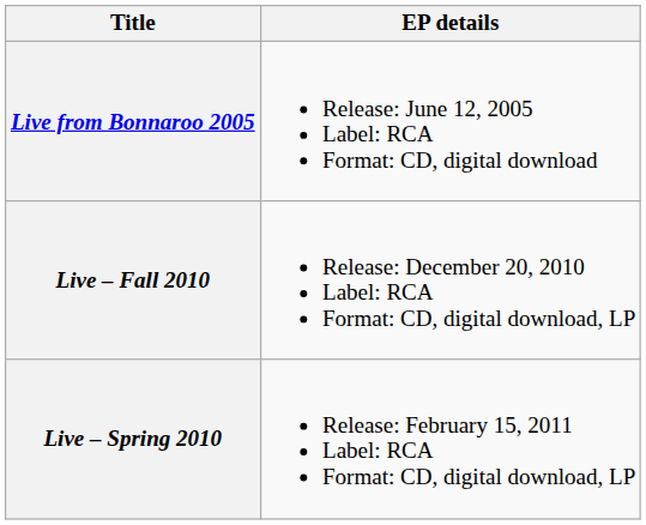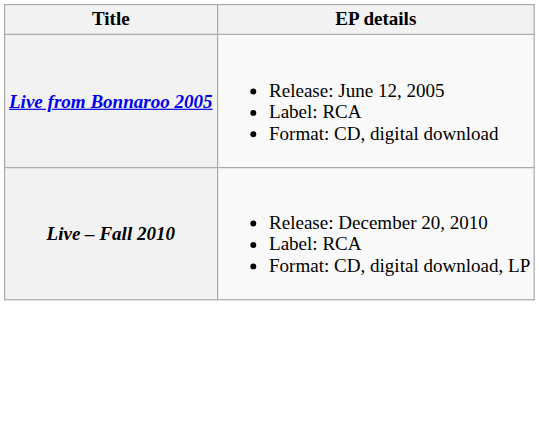 <table class="wikitable plainrowheaders">
 <tr>
 <th>Title</th>
 <th>EP details</th>
 </tr>
 <tr>
 <th scope="row"><em><a href='#'>Live from Bonnaroo 2005</a></em></th>
 <td><br><ul><li>Release: June 12, 2005</li><li>Label: RCA</li><li>Format: CD, digital download</li></ul></td>
 </tr>
 <tr>
 <th scope="row"><em>Live – Fall 2010</em></th>
 <td><br><ul><li>Release: December 20, 2010</li><li>Label: RCA</li><li>Format: CD, digital download, LP</li></ul></td>
 </tr>
-<tr>
-<th scope="row"><em>Live – Spring 2010</em></th>
-<td><br><ul><li>Release: February 15, 2011</li><li>Label: RCA</li><li>Format: CD, digital download, LP</li></ul></td>
-</tr>
 </table>
